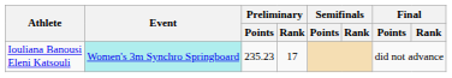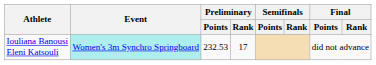 <table class=wikitable style="font-size:90%">
 <tr>
 <th rowspan="2">Athlete</th>
 <th rowspan="2">Event</th>
 <th colspan="2">Preliminary</th>
 <th colspan="2">Semifinals</th>
 <th colspan="2">Final</th>
 </tr>
 <tr>
 <th>Points</th>
 <th>Rank</th>
 <th>Points</th>
 <th>Rank</th>
 <th>Points</th>
 <th>Rank</th>
 </tr>
 <tr>
 <td rowspan="1"><a href='#'>Iouliana Banousi</a><br><a href='#'>Eleni Katsouli</a></td>
 <td style="background: paleturquoise;"><a href='#'>Women's 3m Synchro Springboard</a></td>
-<td align=center>235.23</td>
+<td align=center>232.53</td>
 <td align=center>17</td>
 <td colspan= 2 bgcolor="wheat"></td>
 <td align=center colspan=2>did not advance</td>
 </tr>
 </table>
